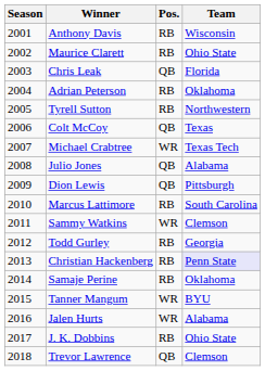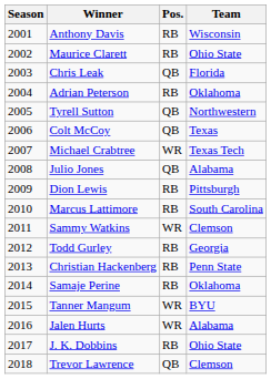 <table class="wikitable sortable">
 <tr>
 <th>Season</th>
 <th>Winner</th>
 <th>Pos.</th>
 <th>Team</th>
 </tr>
 <tr>
 <td>2001</td>
 <td><a href='#'>Anthony Davis</a></td>
 <td>RB</td>
 <td><a href='#'>Wisconsin</a></td>
 </tr>
 <tr>
 <td>2002</td>
 <td><a href='#'>Maurice Clarett</a></td>
 <td>RB</td>
 <td><a href='#'>Ohio State</a></td>
 </tr>
 <tr>
 <td>2003</td>
 <td><a href='#'>Chris Leak</a></td>
 <td>QB</td>
 <td><a href='#'>Florida</a></td>
 </tr>
 <tr>
 <td>2004</td>
 <td><a href='#'>Adrian Peterson</a></td>
 <td>RB</td>
 <td><a href='#'>Oklahoma</a></td>
 </tr>
 <tr>
 <td>2005</td>
 <td><a href='#'>Tyrell Sutton</a></td>
-<td>RB</td>
+<td>QB</td>
 <td><a href='#'>Northwestern</a></td>
 </tr>
 <tr>
 <td>2006</td>
 <td><a href='#'>Colt McCoy</a></td>
 <td>QB</td>
 <td><a href='#'>Texas</a></td>
 </tr>
 <tr>
 <td>2007</td>
 <td><a href='#'>Michael Crabtree</a></td>
 <td>WR</td>
 <td><a href='#'>Texas Tech</a></td>
 </tr>
 <tr>
 <td>2008</td>
 <td><a href='#'>Julio Jones</a></td>
 <td>QB</td>
 <td><a href='#'>Alabama</a></td>
 </tr>
 <tr>
 <td>2009</td>
 <td><a href='#'>Dion Lewis</a></td>
-<td>QB</td>
+<td>RB</td>
 <td><a href='#'>Pittsburgh</a></td>
 </tr>
 <tr>
 <td>2010</td>
 <td><a href='#'>Marcus Lattimore</a></td>
 <td>RB</td>
 <td><a href='#'>South Carolina</a></td>
 </tr>
 <tr>
 <td>2011</td>
 <td><a href='#'>Sammy Watkins</a></td>
 <td>WR</td>
 <td><a href='#'>Clemson</a></td>
 </tr>
 <tr>
 <td>2012</td>
 <td><a href='#'>Todd Gurley</a></td>
 <td>RB</td>
 <td><a href='#'>Georgia</a></td>
 </tr>
 <tr>
 <td>2013</td>
 <td><a href='#'>Christian Hackenberg</a></td>
 <td>RB</td>
-<td style="background: lavender;"><a href='#'>Penn State</a></td>
+<td><a href='#'>Penn State</a></td>
 </tr>
 <tr>
 <td>2014</td>
 <td><a href='#'>Samaje Perine</a></td>
 <td>RB</td>
 <td><a href='#'>Oklahoma</a></td>
 </tr>
 <tr>
 <td>2015</td>
 <td><a href='#'>Tanner Mangum</a></td>
 <td>WR</td>
 <td><a href='#'>BYU</a></td>
 </tr>
 <tr>
 <td>2016</td>
 <td><a href='#'>Jalen Hurts</a></td>
 <td>WR</td>
 <td><a href='#'>Alabama</a></td>
 </tr>
 <tr>
 <td>2017</td>
 <td><a href='#'>J. K. Dobbins</a></td>
 <td>RB</td>
 <td><a href='#'>Ohio State</a></td>
 </tr>
 <tr>
 <td>2018</td>
 <td><a href='#'>Trevor Lawrence</a></td>
 <td>QB</td>
 <td><a href='#'>Clemson</a></td>
 </tr>
 </table>
